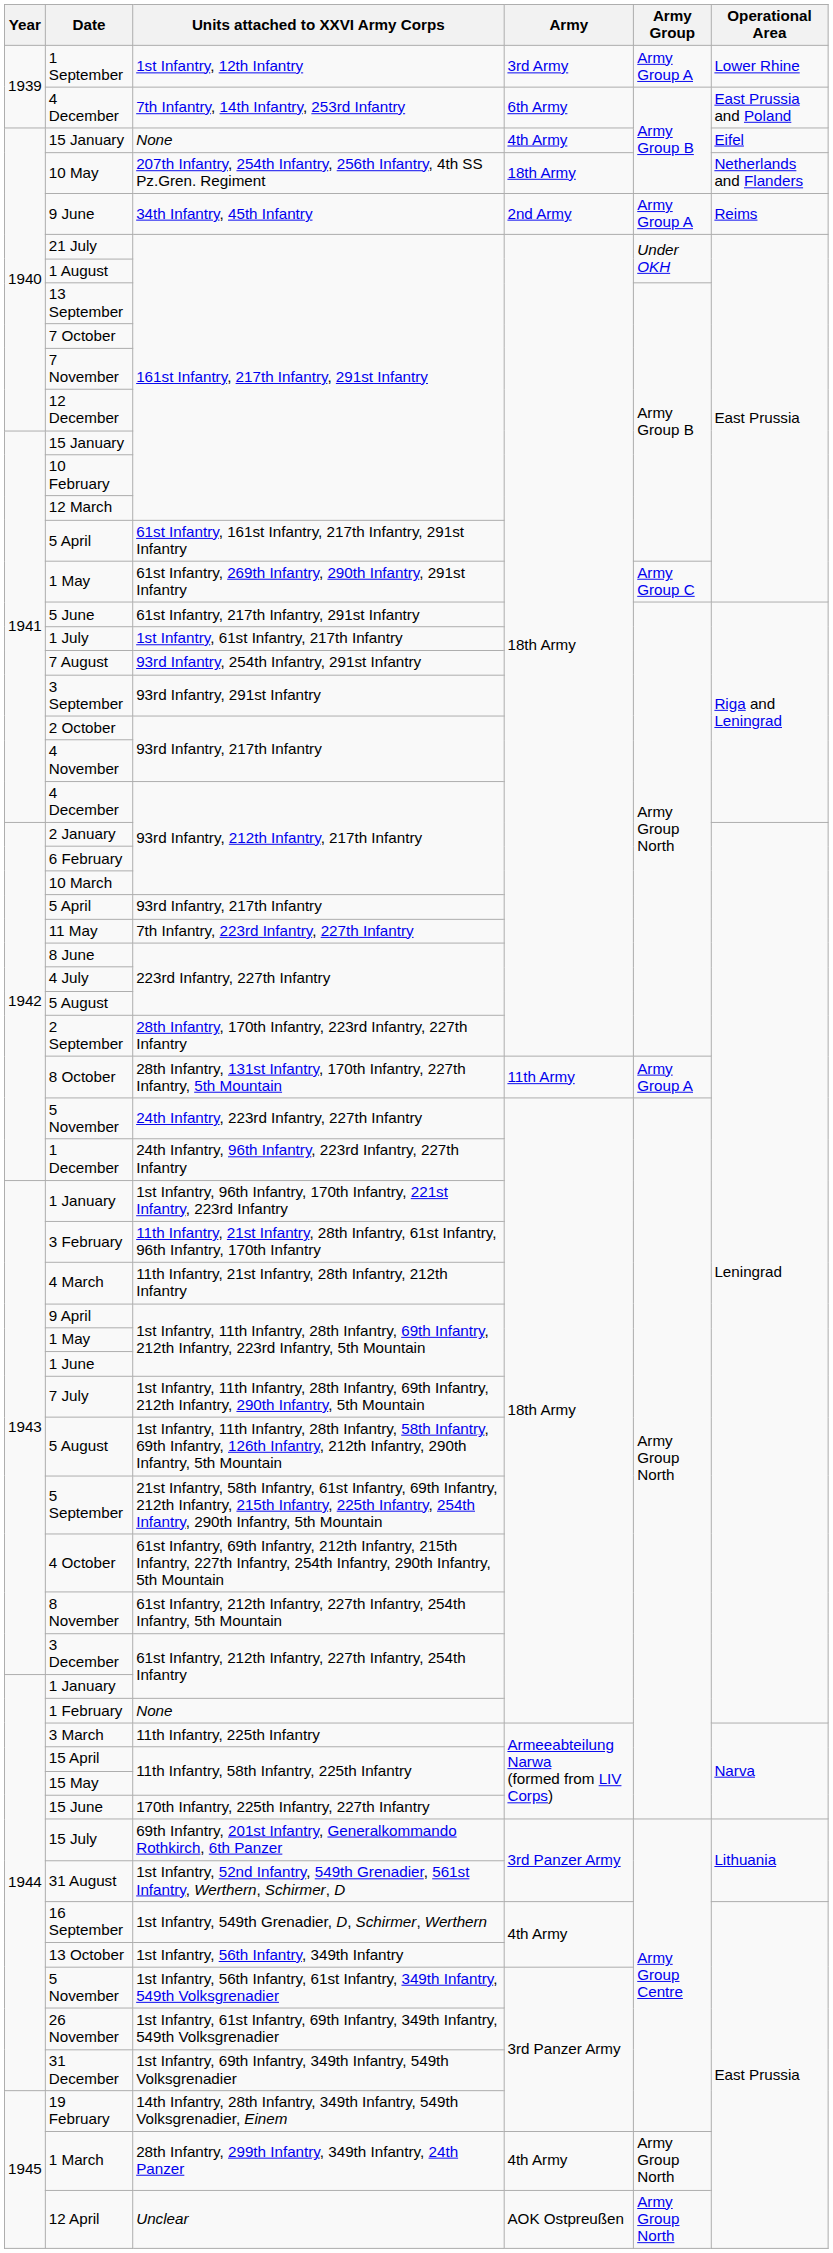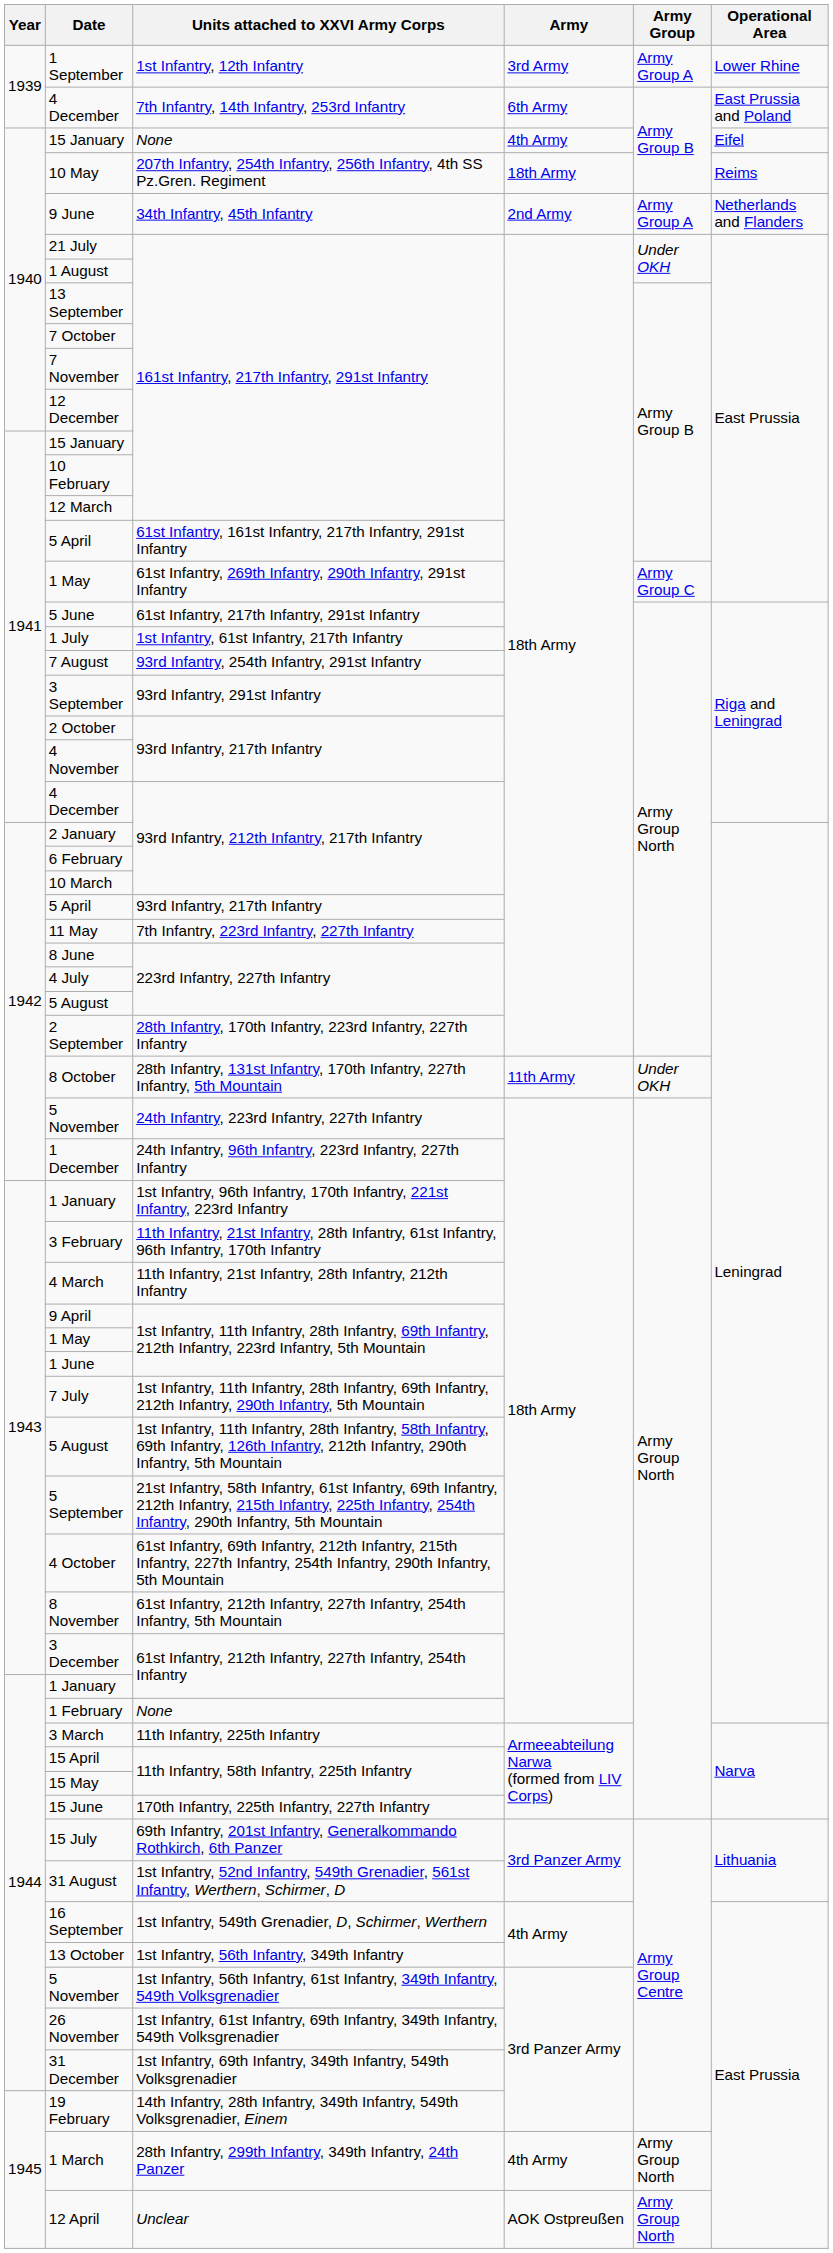 <table class="wikitable">
 <tr>
 <th>Year</th>
 <th>Date</th>
 <th>Units attached to XXVI Army Corps</th>
 <th>Army</th>
 <th>Army Group</th>
 <th>Operational Area</th>
 </tr>
 <tr>
 <td rowspan="2">1939</td>
 <td>1 September</td>
 <td><a href='#'>1st Infantry</a>, <a href='#'>12th Infantry</a></td>
 <td><a href='#'>3rd Army</a></td>
 <td><a href='#'>Army Group A</a></td>
 <td><a href='#'>Lower Rhine</a></td>
 </tr>
 <tr>
 <td>4 December</td>
 <td><a href='#'>7th Infantry</a>, <a href='#'>14th Infantry</a>, <a href='#'>253rd Infantry</a></td>
 <td><a href='#'>6th Army</a></td>
 <td rowspan="3"><a href='#'>Army Group B</a></td>
 <td><a href='#'>East Prussia</a> and <a href='#'>Poland</a></td>
 </tr>
 <tr>
 <td rowspan="9">1940</td>
 <td>15 January</td>
 <td><em>None</em></td>
 <td><a href='#'>4th Army</a></td>
 <td><a href='#'>Eifel</a></td>
 </tr>
 <tr>
 <td>10 May</td>
 <td><a href='#'>207th Infantry</a>, <a href='#'>254th Infantry</a>, <a href='#'>256th Infantry</a>, 4th SS Pz.Gren. Regiment</td>
 <td><a href='#'>18th Army</a></td>
-<td><a href='#'>Netherlands</a> and <a href='#'>Flanders</a></td>
+<td><a href='#'>Reims</a></td>
 </tr>
 <tr>
 <td>9 June</td>
 <td><a href='#'>34th Infantry</a>, <a href='#'>45th Infantry</a></td>
 <td><a href='#'>2nd Army</a></td>
 <td><a href='#'>Army Group A</a></td>
-<td><a href='#'>Reims</a></td>
+<td><a href='#'>Netherlands</a> and <a href='#'>Flanders</a></td>
 </tr>
 <tr>
 <td>21 July</td>
 <td rowspan="9"><a href='#'>161st Infantry</a>, <a href='#'>217th Infantry</a>, <a href='#'>291st Infantry</a></td>
 <td rowspan="27">18th Army</td>
 <td rowspan="2"><em>Under <a href='#'>OKH</a></em></td>
 <td rowspan="11">East Prussia</td>
 </tr>
 <tr>
 <td>1 August</td>
 </tr>
 <tr>
 <td>13 September</td>
 <td rowspan="8">Army Group B</td>
 </tr>
 <tr>
 <td>7 October</td>
 </tr>
 <tr>
 <td>7 November</td>
 </tr>
 <tr>
 <td>12 December</td>
 </tr>
 <tr>
 <td rowspan="12">1941</td>
 <td>15 January</td>
 </tr>
 <tr>
 <td>10 February</td>
 </tr>
 <tr>
 <td>12 March</td>
 </tr>
 <tr>
 <td>5 April</td>
 <td><a href='#'>61st Infantry</a>, 161st Infantry, 217th Infantry, 291st Infantry</td>
 </tr>
 <tr>
 <td>1 May</td>
 <td>61st Infantry, <a href='#'>269th Infantry</a>, <a href='#'>290th Infantry</a>, 291st Infantry</td>
 <td><a href='#'>Army Group C</a></td>
 </tr>
 <tr>
 <td>5 June</td>
 <td>61st Infantry, 217th Infantry, 291st Infantry</td>
 <td rowspan="16">Army Group North</td>
 <td rowspan="7"><a href='#'>Riga</a> and <a href='#'>Leningrad</a></td>
 </tr>
 <tr>
 <td>1 July</td>
 <td><a href='#'>1st Infantry</a>, 61st Infantry, 217th Infantry</td>
 </tr>
 <tr>
 <td>7 August</td>
 <td><a href='#'>93rd Infantry</a>, 254th Infantry, 291st Infantry</td>
 </tr>
 <tr>
 <td>3 September</td>
 <td>93rd Infantry, 291st Infantry</td>
 </tr>
 <tr>
 <td>2 October</td>
 <td rowspan="2">93rd Infantry, 217th Infantry</td>
 </tr>
 <tr>
 <td>4 November</td>
 </tr>
 <tr>
 <td>4 December</td>
 <td rowspan="4">93rd Infantry, <a href='#'>212th Infantry</a>, 217th Infantry</td>
 </tr>
 <tr>
 <td rowspan="12">1942</td>
 <td>2 January</td>
 <td rowspan="26">Leningrad</td>
 </tr>
 <tr>
 <td>6 February</td>
 </tr>
 <tr>
 <td>10 March</td>
 </tr>
 <tr>
 <td>5 April</td>
 <td>93rd Infantry, 217th Infantry</td>
 </tr>
 <tr>
 <td>11 May</td>
 <td>7th Infantry, <a href='#'>223rd Infantry</a>, <a href='#'>227th Infantry</a></td>
 </tr>
 <tr>
 <td>8 June</td>
 <td rowspan="3">223rd Infantry, 227th Infantry</td>
 </tr>
 <tr>
 <td>4 July</td>
 </tr>
 <tr>
 <td>5 August</td>
 </tr>
 <tr>
 <td>2 September</td>
 <td><a href='#'>28th Infantry</a>, 170th Infantry, 223rd Infantry, 227th Infantry</td>
 </tr>
 <tr>
 <td>8 October</td>
 <td>28th Infantry, <a href='#'>131st Infantry</a>, 170th Infantry, 227th Infantry, <a href='#'>5th Mountain</a></td>
 <td><a href='#'>11th Army</a></td>
-<td><a href='#'>Army Group A</a></td>
+<td><em>Under OKH</em></td>
 </tr>
 <tr>
 <td>5 November</td>
 <td><a href='#'>24th Infantry</a>, 223rd Infantry, 227th Infantry</td>
 <td rowspan="16">18th Army</td>
 <td rowspan="20">Army Group North</td>
 </tr>
 <tr>
 <td>1 December</td>
 <td>24th Infantry, <a href='#'>96th Infantry</a>, 223rd Infantry, 227th Infantry</td>
 </tr>
 <tr>
 <td rowspan="12">1943</td>
 <td>1 January</td>
 <td>1st Infantry, 96th Infantry, 170th Infantry, <a href='#'>221st Infantry</a>, 223rd Infantry</td>
 </tr>
 <tr>
 <td>3 February</td>
 <td><a href='#'>11th Infantry</a>, <a href='#'>21st Infantry</a>, 28th Infantry, 61st Infantry, 96th Infantry, 170th Infantry</td>
 </tr>
 <tr>
 <td>4 March</td>
 <td>11th Infantry, 21st Infantry, 28th Infantry, 212th Infantry</td>
 </tr>
 <tr>
 <td>9 April</td>
 <td rowspan="3">1st Infantry,  11th Infantry, 28th Infantry, <a href='#'>69th Infantry</a>, 212th Infantry, 223rd Infantry, 5th Mountain</td>
 </tr>
 <tr>
 <td>1 May</td>
 </tr>
 <tr>
 <td>1 June</td>
 </tr>
 <tr>
 <td>7 July</td>
 <td>1st Infantry, 11th Infantry, 28th Infantry, 69th Infantry, 212th Infantry, <a href='#'>290th Infantry</a>, 5th Mountain</td>
 </tr>
 <tr>
 <td>5 August</td>
 <td>1st Infantry, 11th Infantry, 28th Infantry, <a href='#'>58th Infantry</a>, 69th Infantry, <a href='#'>126th Infantry</a>, 212th Infantry, 290th Infantry, 5th Mountain</td>
 </tr>
 <tr>
 <td>5 September</td>
 <td>21st Infantry, 58th Infantry, 61st Infantry, 69th Infantry, 212th Infantry, <a href='#'>215th Infantry</a>, <a href='#'>225th Infantry</a>, <a href='#'>254th Infantry</a>, 290th Infantry, 5th Mountain</td>
 </tr>
 <tr>
 <td>4 October</td>
 <td>61st Infantry, 69th Infantry, 212th Infantry, 215th Infantry, 227th Infantry, 254th Infantry, 290th Infantry, 5th Mountain</td>
 </tr>
 <tr>
 <td>8 November</td>
 <td>61st Infantry, 212th Infantry, 227th Infantry, 254th Infantry, 5th Mountain</td>
 </tr>
 <tr>
 <td>3 December</td>
 <td rowspan="2">61st Infantry, 212th Infantry, 227th Infantry, 254th Infantry</td>
 </tr>
 <tr>
 <td rowspan="13">1944</td>
 <td>1 January</td>
 </tr>
 <tr>
 <td>1 February</td>
 <td><em>None</em></td>
 </tr>
 <tr>
 <td>3 March</td>
 <td>11th Infantry, 225th Infantry</td>
 <td rowspan="4"><a href='#'>Armeeabteilung Narwa</a><br>(formed from <a href='#'>LIV Corps</a>)</td>
 <td rowspan="4"><a href='#'>Narva</a></td>
 </tr>
 <tr>
 <td>15 April</td>
 <td rowspan="2">11th Infantry, 58th Infantry, 225th Infantry</td>
 </tr>
 <tr>
 <td>15 May</td>
 </tr>
 <tr>
 <td>15 June</td>
 <td>170th Infantry, 225th Infantry, 227th Infantry</td>
 </tr>
 <tr>
 <td>15 July</td>
 <td>69th Infantry, <a href='#'>201st Infantry</a>, <a href='#'>Generalkommando Rothkirch</a>, <a href='#'>6th Panzer</a></td>
 <td rowspan="2"><a href='#'>3rd Panzer Army</a></td>
 <td rowspan="8"><a href='#'>Army Group Centre</a></td>
 <td rowspan="2"><a href='#'>Lithuania</a></td>
 </tr>
 <tr>
 <td>31 August</td>
 <td>1st Infantry, <a href='#'>52nd Infantry</a>, <a href='#'>549th Grenadier</a>, <a href='#'>561st Infantry</a>, <em>Werthern</em>, <em>Schirmer</em>, <em>D</em></td>
 </tr>
 <tr>
 <td>16 September</td>
 <td>1st Infantry, 549th Grenadier, <em>D</em>, <em>Schirmer</em>, <em>Werthern</em></td>
 <td rowspan="2">4th Army</td>
 <td rowspan="8">East Prussia</td>
 </tr>
 <tr>
 <td>13 October</td>
 <td>1st Infantry, <a href='#'>56th Infantry</a>, 349th Infantry</td>
 </tr>
 <tr>
 <td>5 November</td>
 <td>1st Infantry, 56th Infantry, 61st Infantry, <a href='#'>349th Infantry</a>, <a href='#'>549th Volksgrenadier</a></td>
 <td rowspan="4">3rd Panzer Army</td>
 </tr>
 <tr>
 <td>26 November</td>
 <td>1st Infantry, 61st Infantry, 69th Infantry, 349th Infantry, 549th Volksgrenadier</td>
 </tr>
 <tr>
 <td>31 December</td>
 <td>1st Infantry, 69th Infantry, 349th Infantry, 549th Volksgrenadier</td>
 </tr>
 <tr>
 <td rowspan="3">1945</td>
 <td>19 February</td>
 <td>14th Infantry, 28th Infantry, 349th Infantry, 549th Volksgrenadier, <em>Einem</em></td>
 </tr>
 <tr>
 <td>1 March</td>
 <td>28th Infantry, <a href='#'>299th Infantry</a>, 349th Infantry, <a href='#'>24th Panzer</a></td>
 <td>4th Army</td>
 <td>Army Group North</td>
 </tr>
 <tr>
 <td>12 April</td>
 <td><em>Unclear</em></td>
 <td>AOK Ostpreußen</td>
 <td><a href='#'>Army Group North</a></td>
 </tr>
 </table>
